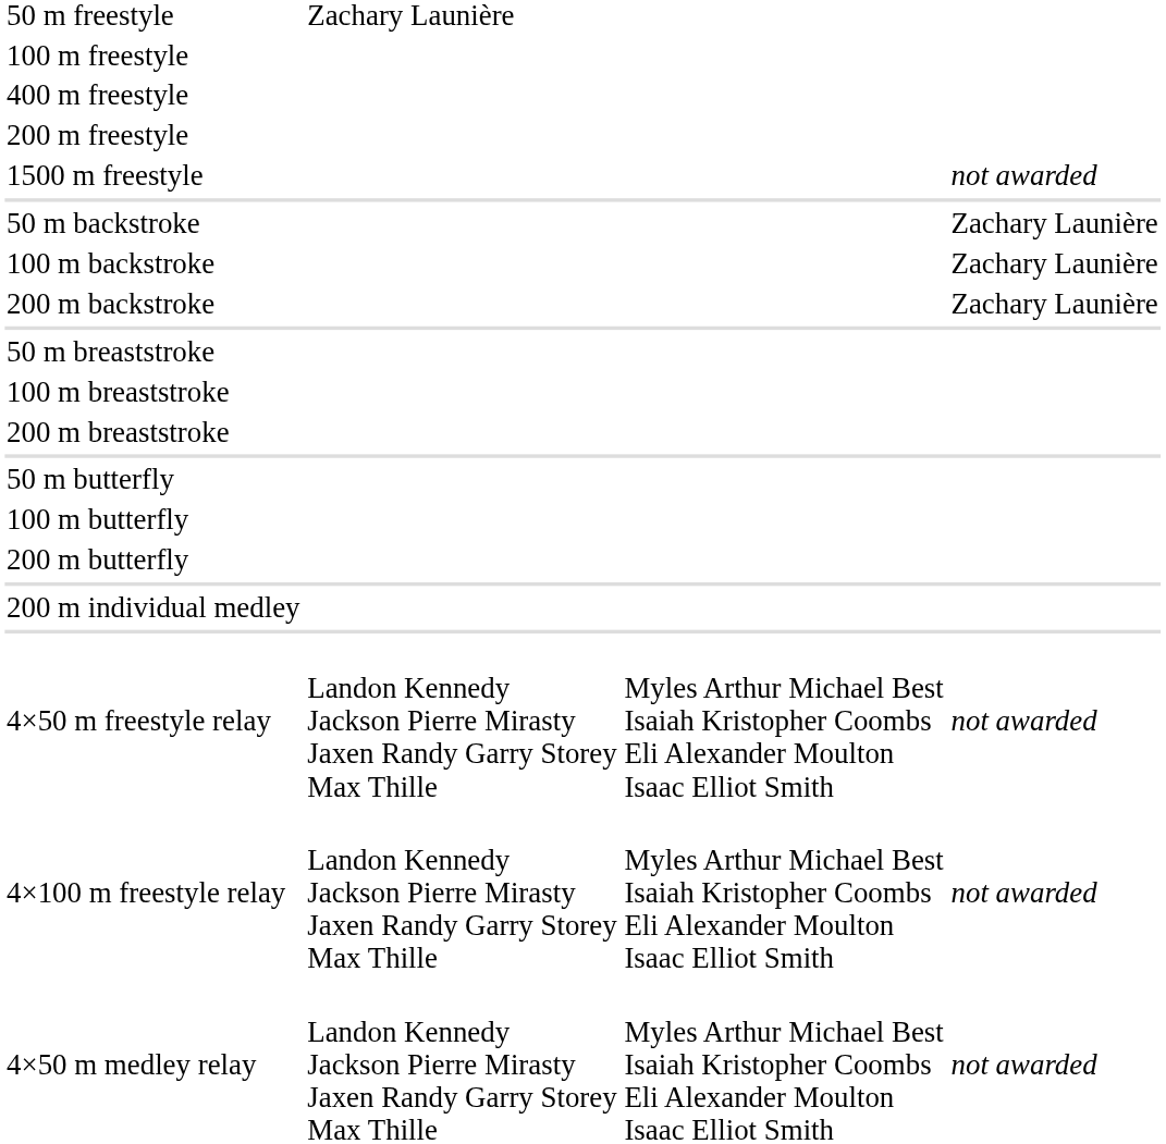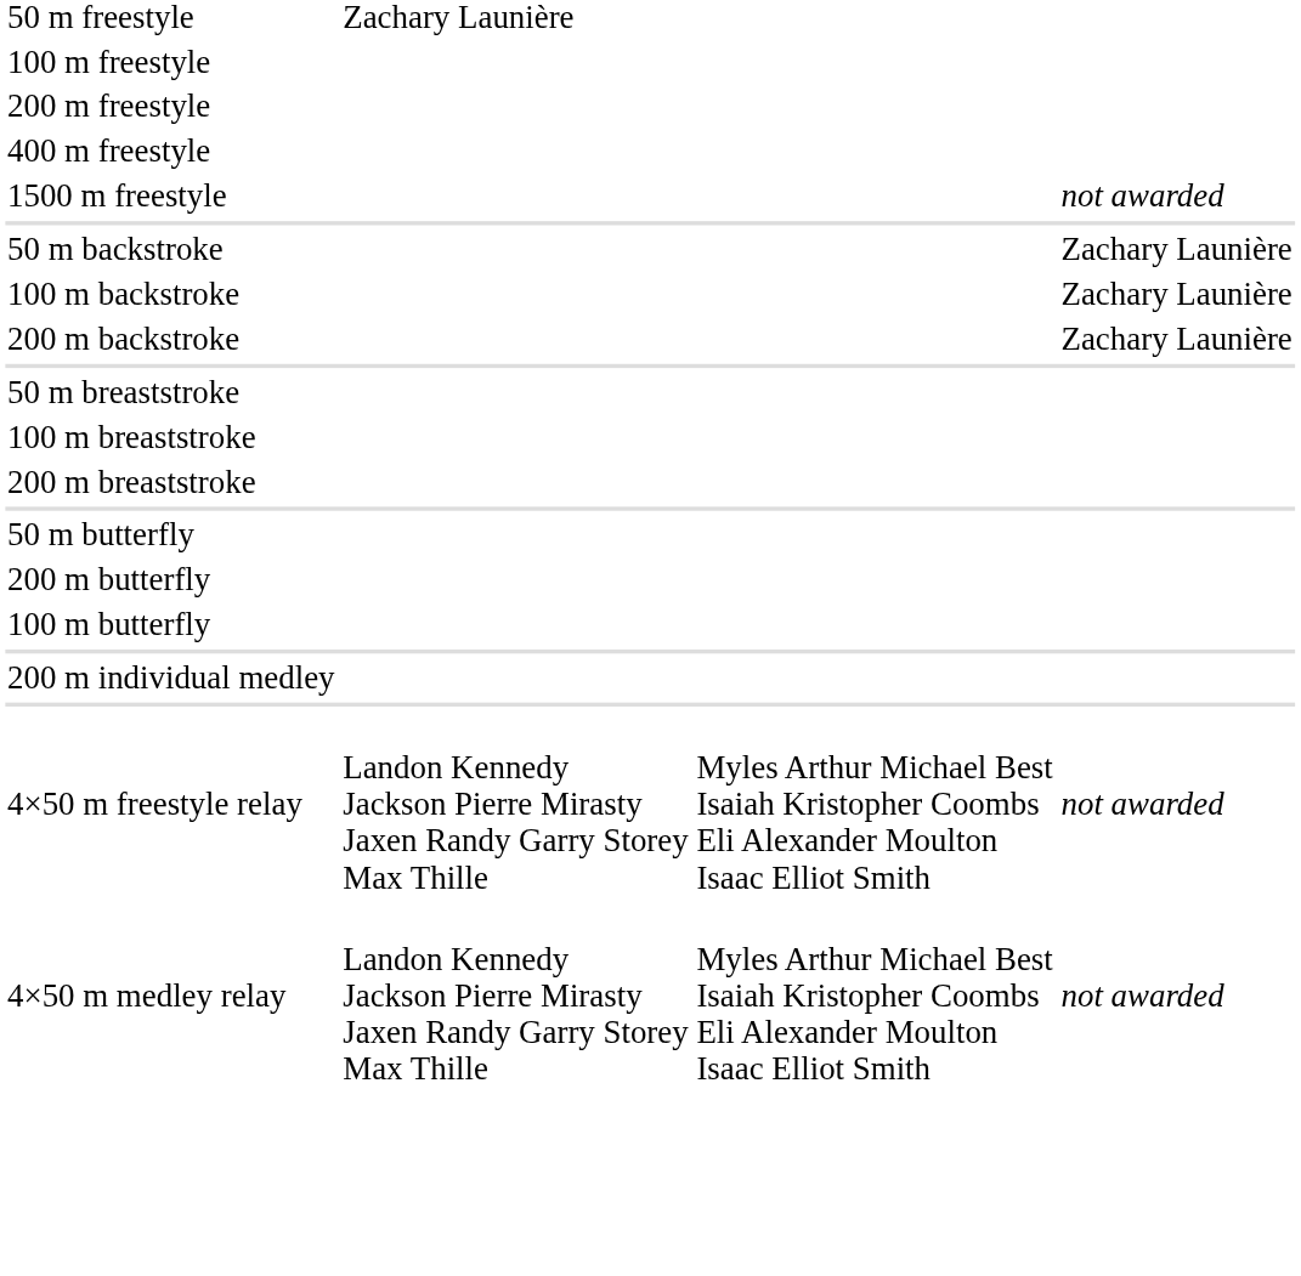 <table>
 <tr>
 <td>50 m freestyle</td>
 <td>Zachary Launière<br></td>
 <td></td>
 <td></td>
 </tr>
 <tr>
 <td>100 m freestyle</td>
 <td></td>
 <td></td>
 <td></td>
 </tr>
 <tr>
-<td>400 m freestyle</td>
+<td>200 m freestyle</td>
 <td></td>
 <td></td>
 <td></td>
 </tr>
 <tr>
-<td>200 m freestyle</td>
+<td>400 m freestyle</td>
 <td></td>
 <td></td>
 <td></td>
 </tr>
 <tr>
 <td>1500 m freestyle</td>
 <td></td>
 <td></td>
 <td><em>not awarded</em></td>
 </tr>
 <tr bgcolor=#dddddd>
 <td colspan=4></td>
 </tr>
 <tr>
 <td>50 m backstroke</td>
 <td></td>
 <td></td>
 <td>Zachary Launière<br></td>
 </tr>
 <tr>
 <td>100 m backstroke</td>
 <td></td>
 <td></td>
 <td>Zachary Launière<br></td>
 </tr>
 <tr>
 <td>200 m backstroke</td>
 <td></td>
 <td></td>
 <td>Zachary Launière<br></td>
 </tr>
 <tr bgcolor=#dddddd>
 <td colspan=4></td>
 </tr>
 <tr>
 <td>50 m breaststroke</td>
 <td></td>
 <td></td>
 <td></td>
 </tr>
 <tr>
 <td>100 m breaststroke</td>
 <td></td>
 <td></td>
 <td></td>
 </tr>
 <tr>
 <td>200 m breaststroke</td>
 <td></td>
 <td></td>
 <td nowrap></td>
 </tr>
 <tr bgcolor=#dddddd>
 <td colspan=4></td>
 </tr>
 <tr>
 <td>50 m butterfly</td>
 <td></td>
 <td></td>
 <td></td>
 </tr>
 <tr>
-<td>100 m butterfly</td>
+<td>200 m butterfly</td>
 <td></td>
 <td></td>
 <td></td>
 </tr>
 <tr>
-<td>200 m butterfly</td>
+<td>100 m butterfly</td>
 <td></td>
 <td></td>
 <td></td>
 </tr>
 <tr bgcolor=#dddddd>
 <td colspan=4></td>
 </tr>
 <tr>
 <td>200 m individual medley</td>
 <td></td>
 <td></td>
 <td></td>
 </tr>
 <tr bgcolor=#dddddd>
 <td colspan=4></td>
 </tr>
 <tr>
 <td>4×50 m freestyle relay</td>
 <td><br>Landon Kennedy<br>Jackson Pierre Mirasty<br>Jaxen Randy Garry Storey<br>Max Thille</td>
 <td nowrap><br>Myles Arthur Michael Best<br>Isaiah Kristopher Coombs<br>Eli Alexander Moulton<br>Isaac Elliot Smith</td>
 <td><em>not awarded</em></td>
 </tr>
 <tr>
-<td>4×100 m freestyle relay</td>
-<td><br>Landon Kennedy<br>Jackson Pierre Mirasty<br>Jaxen Randy Garry Storey<br>Max Thille</td>
-<td><br>Myles Arthur Michael Best<br>Isaiah Kristopher Coombs<br>Eli Alexander Moulton<br>Isaac Elliot Smith</td>
-<td><em>not awarded</em></td>
-</tr>
-<tr>
 <td>4×50 m medley relay</td>
 <td><br>Landon Kennedy<br>Jackson Pierre Mirasty<br>Jaxen Randy Garry Storey<br>Max Thille</td>
 <td><br>Myles Arthur Michael Best<br>Isaiah Kristopher Coombs<br>Eli Alexander Moulton<br>Isaac Elliot Smith</td>
 <td><em>not awarded</em></td>
 </tr>
 </table>
